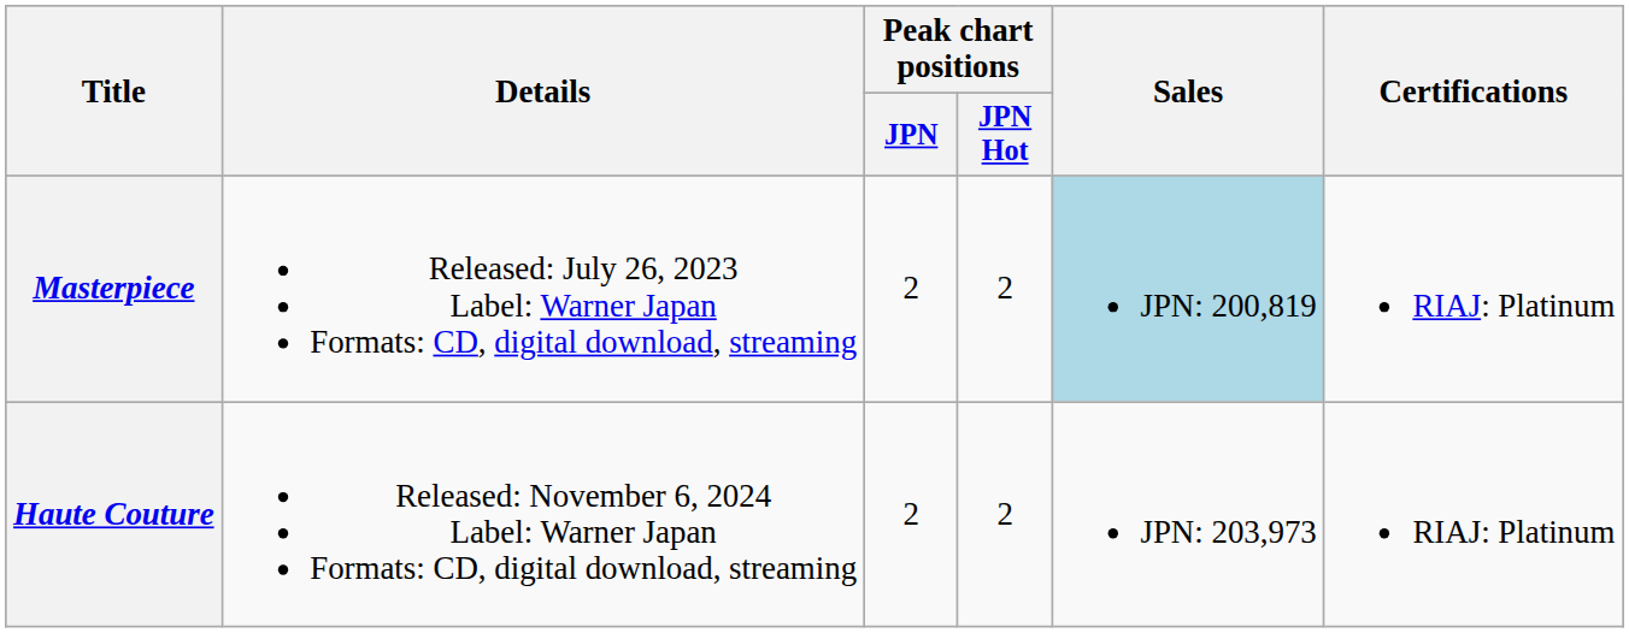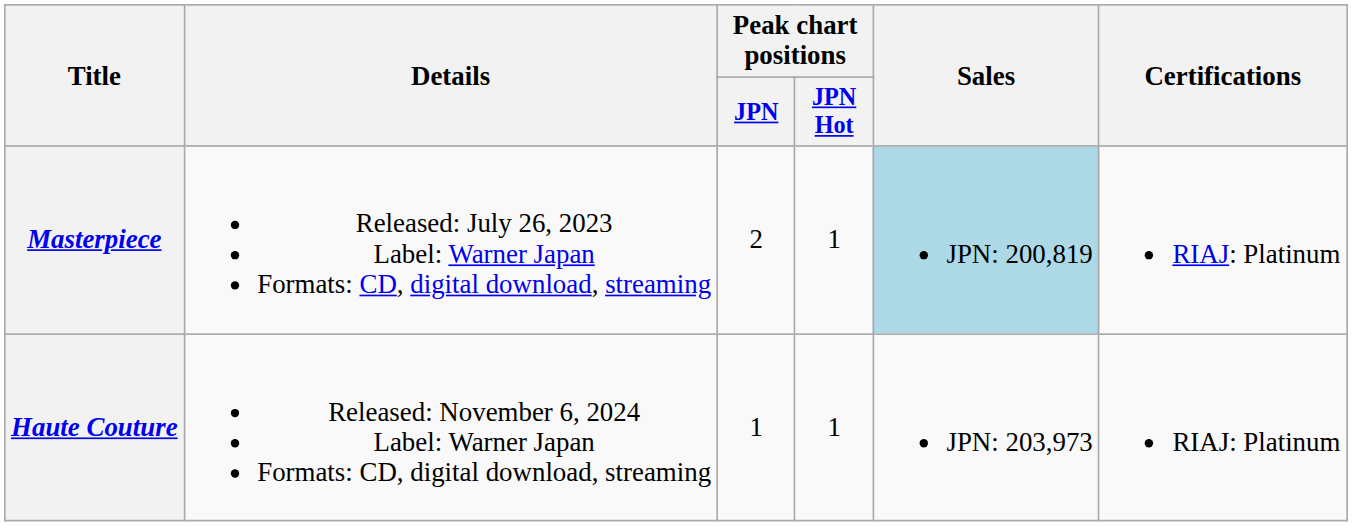 <table class="wikitable plainrowheaders" style="text-align:center">
 <tr>
 <th scope="col" rowspan="2">Title</th>
 <th scope="col" rowspan="2">Details</th>
 <th scope="col" colspan="2">Peak chart positions</th>
 <th scope="col" rowspan="2">Sales</th>
 <th scope="col" rowspan="2">Certifications</th>
 </tr>
 <tr>
 <th scope="col" style="font-size:90%; width:2.75em"><a href='#'>JPN</a><br></th>
 <th scope="col" style="font-size:90%; width:2.75em"><a href='#'>JPN<br>Hot</a><br></th>
 </tr>
 <tr>
 <th scope="row"><em><a href='#'>Masterpiece</a></em></th>
 <td><br><ul><li>Released: July 26, 2023</li><li>Label: <a href='#'>Warner Japan</a></li><li>Formats: <a href='#'>CD</a>, <a href='#'>digital download</a>, <a href='#'>streaming</a></li></ul></td>
 <td>2</td>
-<td>2</td>
+<td>1</td>
 <td style="background: lightblue;"><br><ul><li>JPN: 200,819 </li></ul></td>
 <td><br><ul><li><a href='#'>RIAJ</a>: Platinum</li></ul></td>
 </tr>
 <tr>
 <th scope="row"><em><a href='#'>Haute Couture</a></em></th>
 <td><br><ul><li>Released: November 6, 2024</li><li>Label: Warner Japan</li><li>Formats: CD, digital download, streaming</li></ul></td>
-<td>2</td>
-<td>2</td>
+<td>1</td>
+<td>1</td>
 <td><br><ul><li>JPN: 203,973 </li></ul></td>
 <td><br><ul><li>RIAJ: Platinum</li></ul></td>
 </tr>
 </table>
